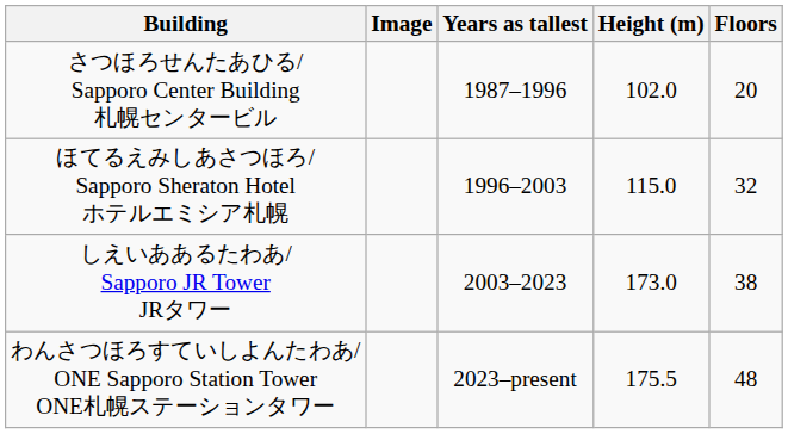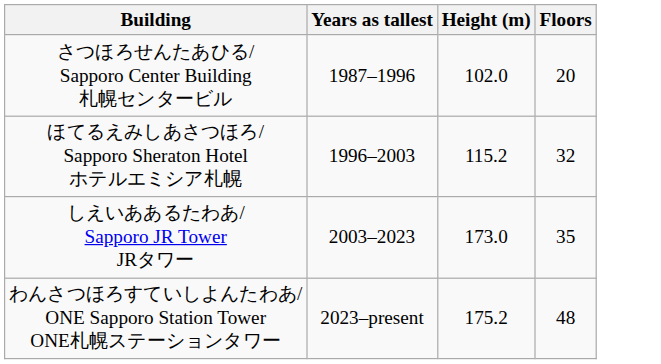 <table class="sortable wikitable" style="text-align:center">
 <tr>
 <th>Building</th>
-<th>Image</th>
 <th>Years as tallest</th>
 <th>Height (m)</th>
 <th>Floors</th>
 </tr>
 <tr>
 <td><span>さつほろせんたあひる/</span><br>Sapporo Center Building<br>札幌センタービル</td>
-<td></td>
 <td>1987–1996</td>
 <td>102.0</td>
 <td>20</td>
 </tr>
 <tr>
 <td><span>ほてるえみしあさつほろ/</span><br>Sapporo Sheraton Hotel<br>ホテルエミシア札幌</td>
-<td></td>
 <td>1996–2003</td>
-<td>115.0</td>
+<td>115.2</td>
 <td>32</td>
 </tr>
 <tr>
 <td><span>しえいああるたわあ/</span><br><a href='#'>Sapporo JR Tower</a><br>JRタワー</td>
-<td></td>
 <td>2003–2023</td>
 <td>173.0</td>
-<td>38</td>
+<td>35</td>
 </tr>
 <tr>
 <td><span>わんさつほろすていしよんたわあ/</span><br>ONE Sapporo Station Tower<br>ONE札幌ステーションタワー</td>
-<td></td>
 <td>2023–present</td>
-<td>175.5</td>
+<td>175.2</td>
 <td>48</td>
 </tr>
 </table>
